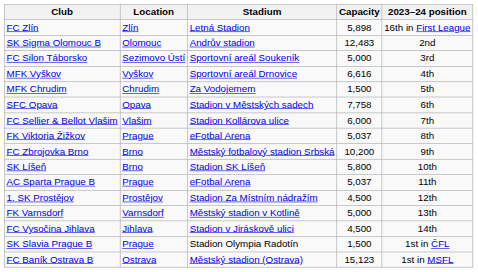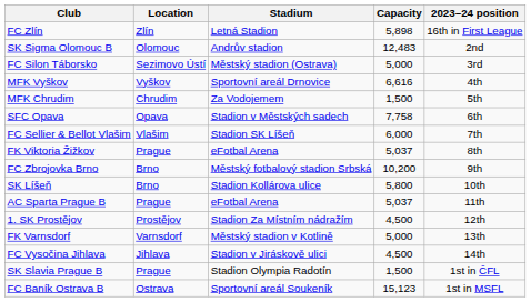 <table class="wikitable sortable">
 <tr>
 <th>Club</th>
 <th>Location</th>
 <th>Stadium</th>
 <th>Capacity</th>
 <th>2023–24 position</th>
 </tr>
 <tr>
 <td><a href='#'>FC Zlín</a></td>
 <td><a href='#'>Zlín</a></td>
 <td><a href='#'>Letná Stadion</a></td>
 <td align="center">5,898</td>
 <td align="center">16th in <a href='#'>First League</a></td>
 </tr>
 <tr>
 <td><a href='#'>SK Sigma Olomouc B</a></td>
 <td><a href='#'>Olomouc</a></td>
 <td><a href='#'>Andrův stadion</a></td>
 <td align="center">12,483</td>
 <td align="center">2nd</td>
 </tr>
 <tr>
 <td><a href='#'>FC Silon Táborsko</a></td>
 <td><a href='#'>Sezimovo Ústí</a></td>
-<td><a href='#'>Sportovní areál Soukeník</a></td>
+<td><a href='#'>Městský stadion (Ostrava)</a></td>
 <td align="center">5,000</td>
 <td align="center">3rd</td>
 </tr>
 <tr>
 <td><a href='#'>MFK Vyškov</a></td>
 <td><a href='#'>Vyškov</a></td>
 <td><a href='#'>Sportovní areál Drnovice</a></td>
 <td align="center">6,616</td>
 <td align="center">4th</td>
 </tr>
 <tr>
 <td><a href='#'>MFK Chrudim</a></td>
 <td><a href='#'>Chrudim</a></td>
 <td><a href='#'>Za Vodojemem</a></td>
 <td align="center">1,500</td>
 <td align="center">5th</td>
 </tr>
 <tr>
 <td><a href='#'>SFC Opava</a></td>
 <td><a href='#'>Opava</a></td>
 <td><a href='#'>Stadion v Městských sadech</a></td>
 <td align="center">7,758</td>
 <td align="center">6th</td>
 </tr>
 <tr>
 <td><a href='#'>FC Sellier & Bellot Vlašim</a></td>
 <td><a href='#'>Vlašim</a></td>
-<td><a href='#'>Stadion Kollárova ulice</a></td>
+<td><a href='#'>Stadion SK Líšeň</a></td>
 <td align="center">6,000</td>
 <td align="center">7th</td>
 </tr>
 <tr>
 <td><a href='#'>FK Viktoria Žižkov</a></td>
 <td><a href='#'>Prague</a></td>
 <td><a href='#'>eFotbal Arena</a></td>
 <td align="center">5,037</td>
 <td align="center">8th</td>
 </tr>
 <tr>
 <td><a href='#'>FC Zbrojovka Brno</a></td>
 <td><a href='#'>Brno</a></td>
 <td><a href='#'>Městský fotbalový stadion Srbská</a></td>
 <td align="center">10,200</td>
 <td align="center">9th</td>
 </tr>
 <tr>
 <td><a href='#'>SK Líšeň</a></td>
 <td><a href='#'>Brno</a></td>
-<td><a href='#'>Stadion SK Líšeň</a></td>
+<td><a href='#'>Stadion Kollárova ulice</a></td>
 <td align="center">5,800</td>
 <td align="center">10th</td>
 </tr>
 <tr>
 <td><a href='#'>AC Sparta Prague B</a></td>
 <td><a href='#'>Prague</a></td>
 <td><a href='#'>eFotbal Arena</a></td>
 <td align="center">5,037</td>
 <td align="center">11th</td>
 </tr>
 <tr>
 <td><a href='#'>1. SK Prostějov</a></td>
 <td><a href='#'>Prostějov</a></td>
 <td><a href='#'>Stadion Za Místním nádražím</a></td>
 <td align="center">4,500</td>
 <td align="center">12th</td>
 </tr>
 <tr>
 <td><a href='#'>FK Varnsdorf</a></td>
 <td><a href='#'>Varnsdorf</a></td>
 <td><a href='#'>Městský stadion v Kotlině</a></td>
 <td align="center">5,000</td>
 <td align="center">13th</td>
 </tr>
 <tr>
 <td><a href='#'>FC Vysočina Jihlava</a></td>
 <td><a href='#'>Jihlava</a></td>
 <td><a href='#'>Stadion v Jiráskově ulici</a></td>
 <td align="center">4,500</td>
 <td align="center">14th</td>
 </tr>
 <tr>
 <td><a href='#'>SK Slavia Prague B</a></td>
 <td><a href='#'>Prague</a></td>
 <td>Stadion Olympia Radotín</td>
 <td align="center">1,500</td>
 <td align="center">1st in <a href='#'>ČFL</a></td>
 </tr>
 <tr>
 <td><a href='#'>FC Baník Ostrava B</a></td>
 <td><a href='#'>Ostrava</a></td>
-<td><a href='#'>Městský stadion (Ostrava)</a></td>
+<td><a href='#'>Sportovní areál Soukeník</a></td>
 <td align="center">15,123</td>
 <td align="center">1st in <a href='#'>MSFL</a></td>
 </tr>
 </table>
